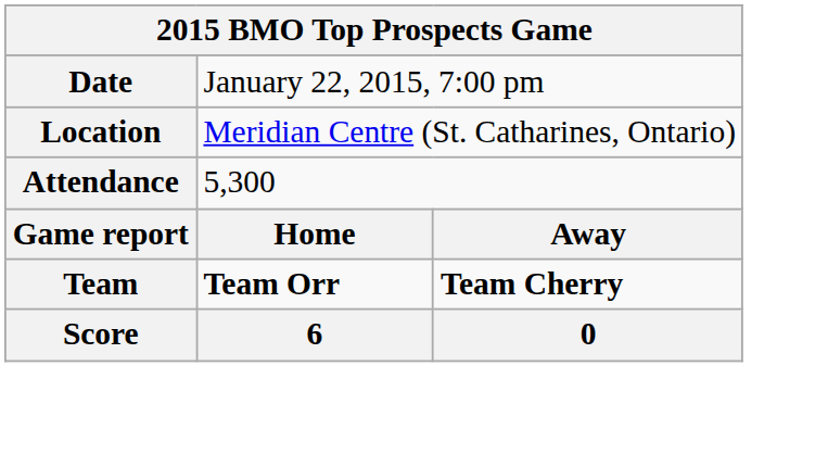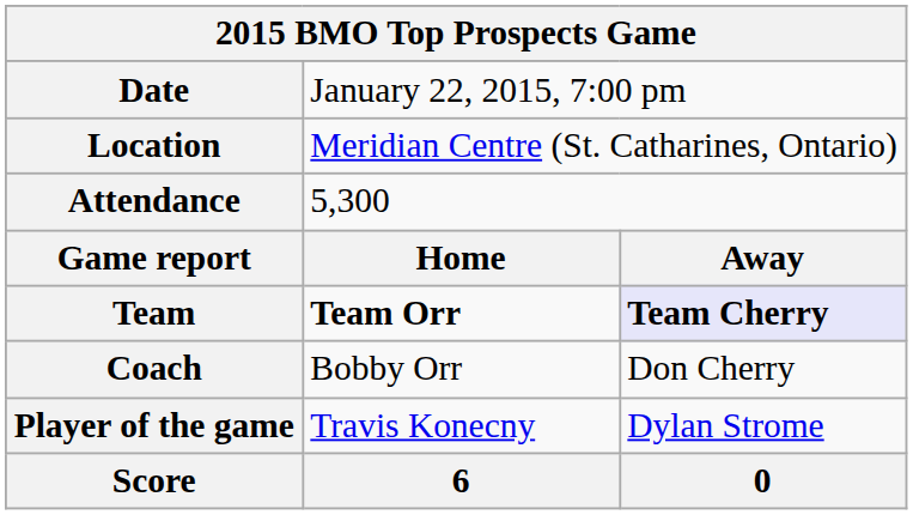 <table class="wikitable">
 <tr>
 <th colspan="3">2015 BMO Top Prospects Game</th>
 </tr>
 <tr>
 <th>Date</th>
 <td colspan="2">January 22, 2015, 7:00 pm</td>
 </tr>
 <tr>
 <th>Location</th>
 <td colspan="2"><a href='#'>Meridian Centre</a> (St. Catharines, Ontario)</td>
 </tr>
 <tr>
 <th>Attendance</th>
 <td colspan="2">5,300</td>
 </tr>
 <tr>
 <th>Game report</th>
 <th>Home</th>
 <th>Away</th>
 </tr>
 <tr>
 <th>Team</th>
 <td><strong>Team Orr</strong></td>
-<td><strong>Team Cherry</strong></td>
+<td style="background: lavender;"><strong>Team Cherry</strong></td>
+</tr>
+<tr>
+<th>Coach</th>
+<td>Bobby Orr</td>
+<td>Don Cherry</td>
+</tr>
+<tr>
+<th>Player of the game</th>
+<td><a href='#'>Travis Konecny</a></td>
+<td><a href='#'>Dylan Strome</a></td>
 </tr>
 <tr>
 <th>Score</th>
 <th>6</th>
 <th>0</th>
 </tr>
 </table>
